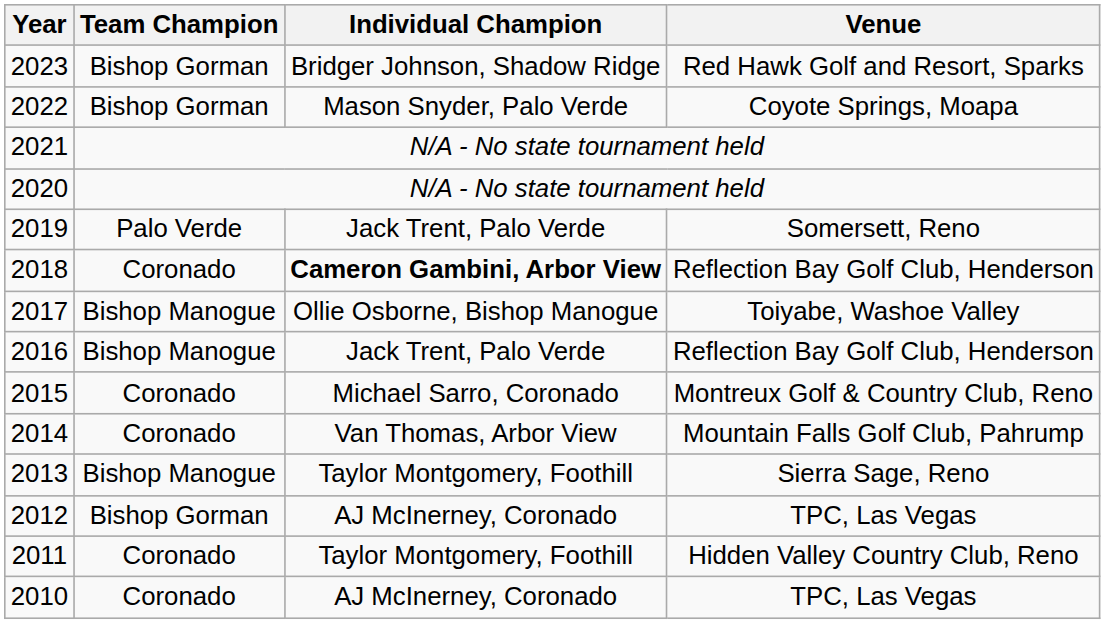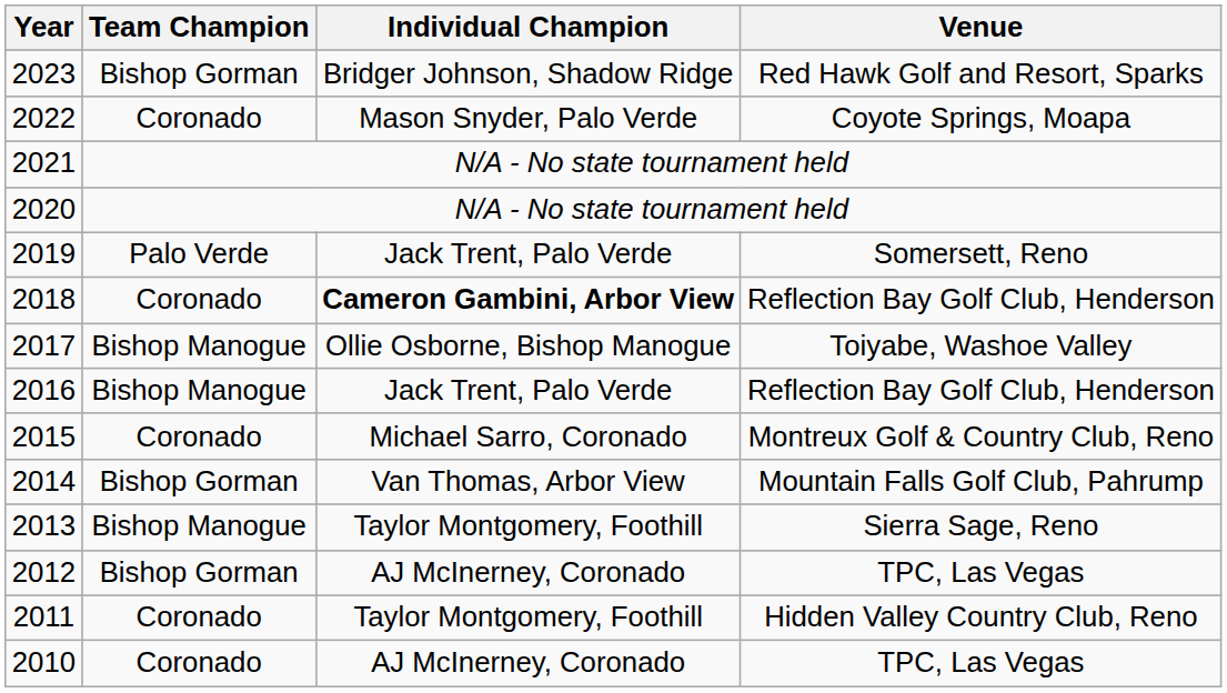 <table class="wikitable" style="text-align:center">
 <tr>
 <th>Year</th>
 <th>Team Champion</th>
 <th>Individual Champion</th>
 <th>Venue</th>
 </tr>
 <tr>
 <td>2023</td>
 <td>Bishop Gorman</td>
 <td>Bridger Johnson, Shadow Ridge</td>
 <td>Red Hawk Golf and Resort, Sparks</td>
 </tr>
 <tr>
 <td>2022</td>
-<td>Bishop Gorman</td>
+<td>Coronado</td>
 <td>Mason Snyder, Palo Verde</td>
 <td>Coyote Springs, Moapa</td>
 </tr>
 <tr>
 <td>2021</td>
 <td colspan="3"><em>N/A - No state tournament held</em></td>
 </tr>
 <tr>
 <td>2020</td>
 <td colspan="3"><em>N/A - No state tournament held</em></td>
 </tr>
 <tr>
 <td>2019</td>
 <td>Palo Verde</td>
 <td>Jack Trent, Palo Verde</td>
 <td>Somersett, Reno</td>
 </tr>
 <tr>
 <td>2018</td>
 <td>Coronado</td>
 <td><strong>Cameron Gambini, Arbor View</strong></td>
 <td>Reflection Bay Golf Club, Henderson</td>
 </tr>
 <tr>
 <td>2017</td>
 <td>Bishop Manogue</td>
 <td>Ollie Osborne, Bishop Manogue</td>
 <td>Toiyabe, Washoe Valley</td>
 </tr>
 <tr>
 <td>2016</td>
 <td>Bishop Manogue</td>
 <td>Jack Trent, Palo Verde</td>
 <td>Reflection Bay Golf Club, Henderson</td>
 </tr>
 <tr>
 <td>2015</td>
 <td>Coronado</td>
 <td>Michael Sarro, Coronado</td>
 <td>Montreux Golf & Country Club, Reno</td>
 </tr>
 <tr>
 <td>2014</td>
-<td>Coronado</td>
+<td>Bishop Gorman</td>
 <td>Van Thomas, Arbor View</td>
 <td>Mountain Falls Golf Club, Pahrump</td>
 </tr>
 <tr>
 <td>2013</td>
 <td>Bishop Manogue</td>
 <td>Taylor Montgomery, Foothill</td>
 <td>Sierra Sage, Reno</td>
 </tr>
 <tr>
 <td>2012</td>
 <td>Bishop Gorman</td>
 <td>AJ McInerney, Coronado</td>
 <td>TPC, Las Vegas</td>
 </tr>
 <tr>
 <td>2011</td>
 <td>Coronado</td>
 <td>Taylor Montgomery, Foothill</td>
 <td>Hidden Valley Country Club, Reno</td>
 </tr>
 <tr>
 <td>2010</td>
 <td>Coronado</td>
 <td>AJ McInerney, Coronado</td>
 <td>TPC, Las Vegas</td>
 </tr>
 </table>
